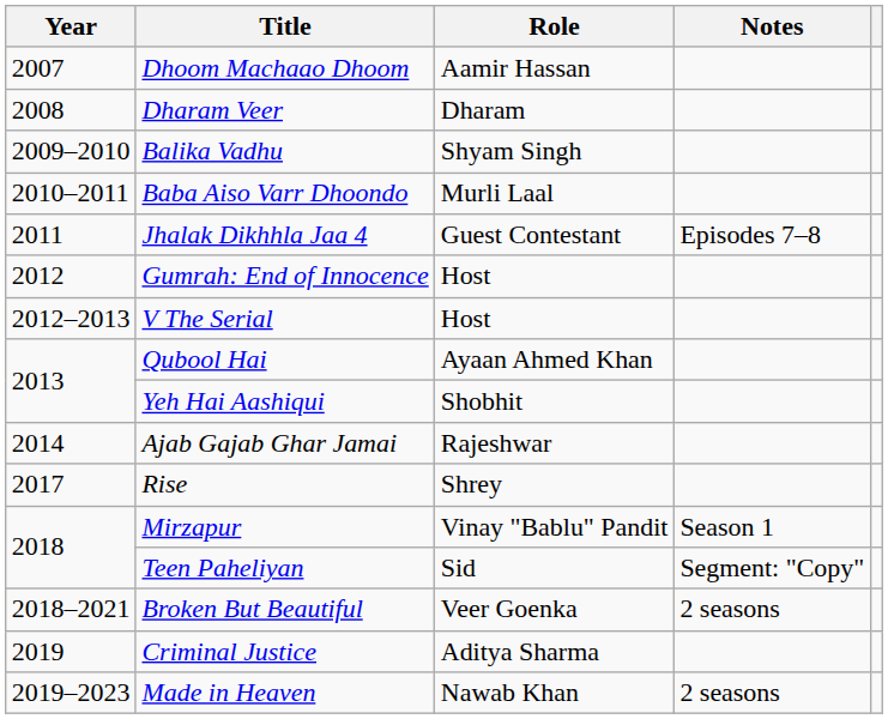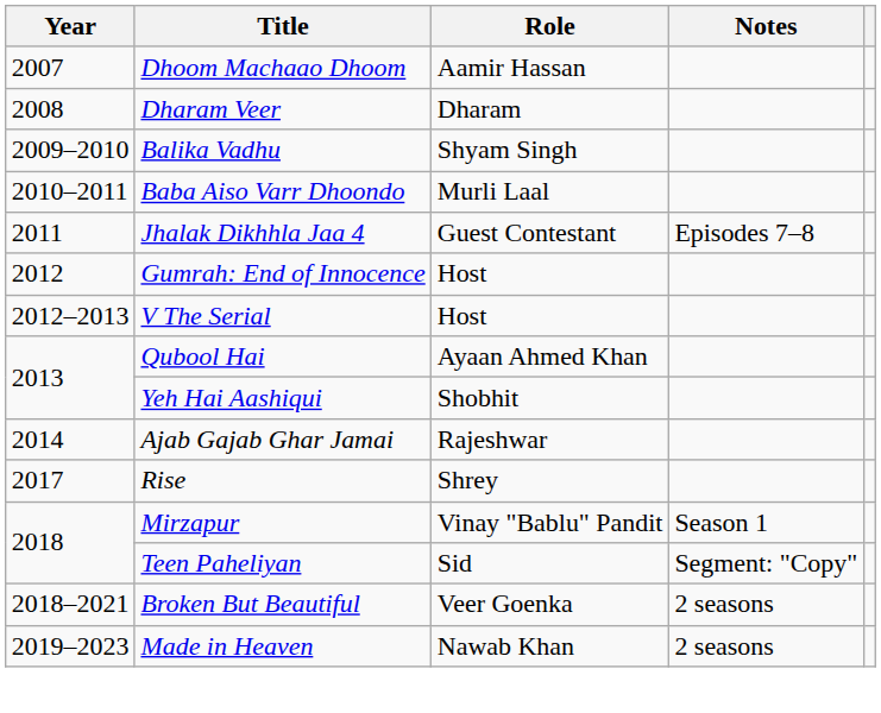 <table class="wikitable sortable">
 <tr>
 <th scope="col">Year</th>
 <th scope="col">Title</th>
 <th scope="col">Role</th>
 <th class="unsortable" scope="col">Notes</th>
 <th scope="col" class="unsortable"></th>
 </tr>
 <tr>
 <td>2007</td>
 <td><em><a href='#'>Dhoom Machaao Dhoom</a></em></td>
 <td>Aamir Hassan</td>
 <td></td>
 <td></td>
 </tr>
 <tr>
 <td>2008</td>
 <td><em><a href='#'>Dharam Veer</a></em></td>
 <td>Dharam</td>
 <td></td>
 <td></td>
 </tr>
 <tr>
 <td>2009–2010</td>
 <td><em><a href='#'>Balika Vadhu</a></em></td>
 <td>Shyam Singh</td>
 <td></td>
 <td></td>
 </tr>
 <tr>
 <td>2010–2011</td>
 <td><em><a href='#'>Baba Aiso Varr Dhoondo</a></em></td>
 <td>Murli Laal</td>
 <td></td>
 <td></td>
 </tr>
 <tr>
 <td>2011</td>
 <td><em><a href='#'>Jhalak Dikhhla Jaa 4</a></em></td>
 <td>Guest Contestant</td>
 <td>Episodes 7–8</td>
 <td></td>
 </tr>
 <tr>
 <td>2012</td>
 <td><em><a href='#'>Gumrah: End of Innocence</a></em></td>
 <td>Host</td>
 <td></td>
 <td></td>
 </tr>
 <tr>
 <td>2012–2013</td>
 <td><em><a href='#'>V The Serial</a></em></td>
 <td>Host</td>
 <td></td>
 <td></td>
 </tr>
 <tr>
 <td rowspan="2">2013</td>
 <td><em><a href='#'>Qubool Hai</a></em></td>
 <td>Ayaan Ahmed Khan</td>
 <td></td>
 <td></td>
 </tr>
 <tr>
 <td><em><a href='#'>Yeh Hai Aashiqui</a></em></td>
 <td>Shobhit</td>
 <td></td>
 <td></td>
 </tr>
 <tr>
 <td>2014</td>
 <td><em>Ajab Gajab Ghar Jamai</em></td>
 <td>Rajeshwar</td>
 <td></td>
 <td></td>
 </tr>
 <tr>
 <td>2017</td>
 <td><em>Rise</em></td>
 <td>Shrey</td>
 <td></td>
 <td></td>
 </tr>
 <tr>
 <td rowspan=2>2018</td>
 <td><em><a href='#'>Mirzapur</a></em></td>
 <td>Vinay "Bablu" Pandit</td>
 <td>Season 1</td>
 <td></td>
 </tr>
 <tr>
 <td><em><a href='#'>Teen Paheliyan</a></em></td>
 <td>Sid</td>
 <td>Segment: "Copy"</td>
 <td></td>
 </tr>
 <tr>
 <td>2018–2021</td>
 <td><em><a href='#'>Broken But Beautiful</a></em></td>
 <td>Veer Goenka</td>
 <td>2 seasons</td>
 <td></td>
 </tr>
 <tr>
-<td>2019</td>
-<td><em><a href='#'>Criminal Justice</a></em></td>
-<td>Aditya Sharma</td>
-<td></td>
-<td></td>
-</tr>
-<tr>
 <td>2019–2023</td>
 <td><em><a href='#'>Made in Heaven</a></em></td>
 <td>Nawab Khan</td>
 <td>2 seasons</td>
 <td></td>
 </tr>
 </table>
